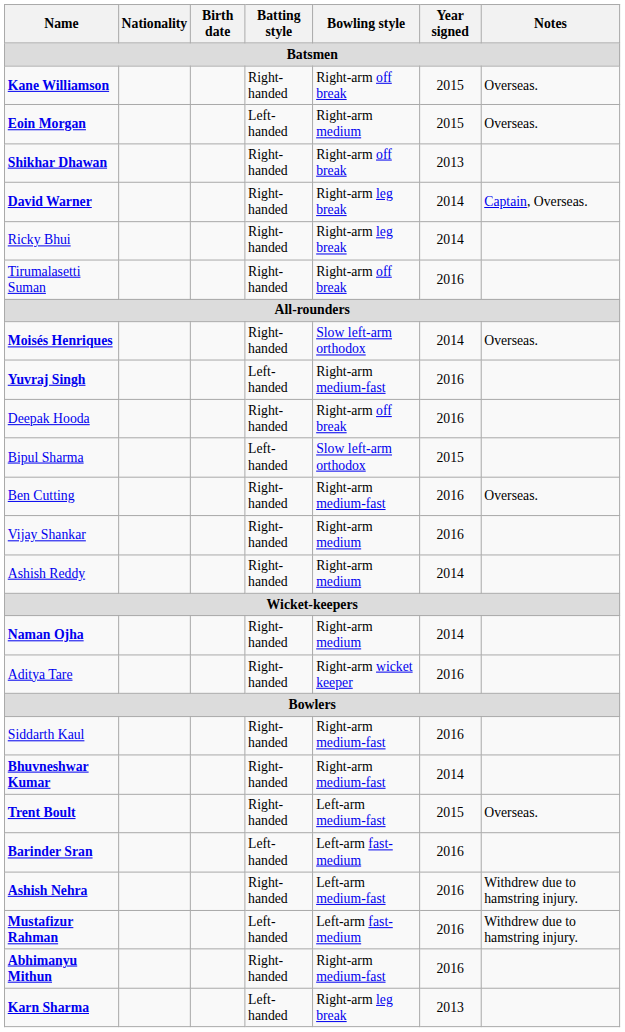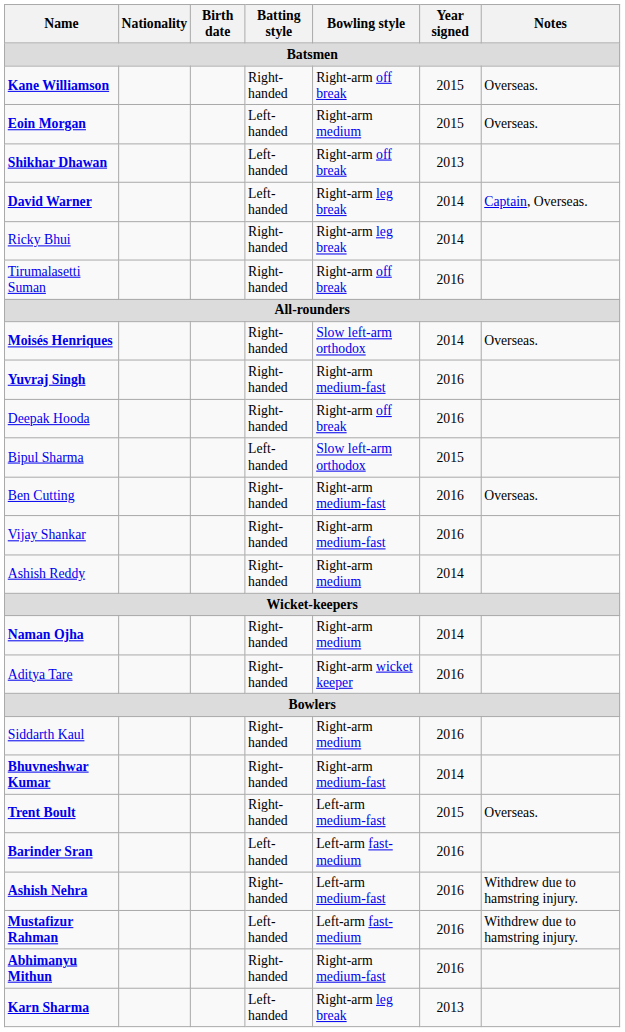 <table class="wikitable"  style="font-size:85%;">
 <tr>
 <th>Name</th>
 <th>Nationality</th>
 <th>Birth date</th>
 <th>Batting style</th>
 <th>Bowling style</th>
 <th>Year signed</th>
 <th>Notes</th>
 </tr>
 <tr>
 <th colspan="9" style="background: #DCDCDC; text-align:center;">Batsmen</th>
 </tr>
 <tr>
 <td><strong><a href='#'>Kane Williamson</a></strong></td>
 <td></td>
 <td></td>
 <td>Right-handed</td>
 <td>Right-arm <a href='#'>off break</a></td>
 <td style="text-align:center;">2015</td>
 <td>Overseas.</td>
 </tr>
 <tr>
 <td><strong><a href='#'>Eoin Morgan</a></strong></td>
 <td></td>
 <td></td>
 <td>Left-handed</td>
 <td>Right-arm <a href='#'>medium</a></td>
 <td style="text-align:center;">2015</td>
 <td>Overseas.</td>
 </tr>
 <tr>
 <td><strong><a href='#'>Shikhar Dhawan</a></strong></td>
 <td></td>
 <td></td>
-<td>Right-handed</td>
+<td>Left-handed</td>
 <td>Right-arm <a href='#'>off break</a></td>
 <td style="text-align:center;">2013</td>
 <td></td>
 </tr>
 <tr>
 <td><strong><a href='#'>David Warner</a></strong></td>
 <td></td>
 <td></td>
-<td>Right-handed</td>
+<td>Left-handed</td>
 <td>Right-arm <a href='#'>leg break</a></td>
 <td style="text-align:center;">2014</td>
 <td><a href='#'>Captain</a>, Overseas.</td>
 </tr>
 <tr>
 <td><a href='#'>Ricky Bhui</a></td>
 <td></td>
 <td></td>
 <td>Right-handed</td>
 <td>Right-arm <a href='#'>leg break</a></td>
 <td style="text-align:center;">2014</td>
 <td></td>
 </tr>
 <tr>
 <td><a href='#'>Tirumalasetti Suman</a></td>
 <td></td>
 <td></td>
 <td>Right-handed</td>
 <td>Right-arm <a href='#'>off break</a></td>
 <td style="text-align:center;">2016</td>
 <td></td>
 </tr>
 <tr>
 <th colspan="9" style="background: #DCDCDC; text-align:center;">All-rounders</th>
 </tr>
 <tr>
 <td><strong><a href='#'>Moisés Henriques</a></strong></td>
 <td></td>
 <td></td>
 <td>Right-handed</td>
 <td><a href='#'>Slow left-arm orthodox</a></td>
 <td style="text-align:center;">2014</td>
 <td>Overseas.</td>
 </tr>
 <tr>
 <td><strong><a href='#'>Yuvraj Singh</a></strong></td>
 <td></td>
 <td></td>
-<td>Left-handed</td>
+<td>Right-handed</td>
 <td>Right-arm <a href='#'>medium-fast</a></td>
 <td style="text-align:center;">2016</td>
 <td></td>
 </tr>
 <tr>
 <td><a href='#'>Deepak Hooda</a></td>
 <td></td>
 <td></td>
 <td>Right-handed</td>
 <td>Right-arm <a href='#'>off break</a></td>
 <td style="text-align:center;">2016</td>
 <td></td>
 </tr>
 <tr>
 <td><a href='#'>Bipul Sharma</a></td>
 <td></td>
 <td></td>
 <td>Left-handed</td>
 <td><a href='#'>Slow left-arm orthodox</a></td>
 <td style="text-align:center;">2015</td>
 <td></td>
 </tr>
 <tr>
 <td><a href='#'>Ben Cutting</a></td>
 <td></td>
 <td></td>
 <td>Right-handed</td>
 <td>Right-arm <a href='#'>medium-fast</a></td>
 <td style="text-align:center;">2016</td>
 <td>Overseas.</td>
 </tr>
 <tr>
 <td><a href='#'>Vijay Shankar</a></td>
 <td></td>
 <td></td>
 <td>Right-handed</td>
-<td>Right-arm <a href='#'>medium</a></td>
+<td>Right-arm <a href='#'>medium-fast</a></td>
 <td style="text-align:center;">2016</td>
 <td></td>
 </tr>
 <tr>
 <td><a href='#'>Ashish Reddy</a></td>
 <td></td>
 <td></td>
 <td>Right-handed</td>
 <td>Right-arm <a href='#'>medium</a></td>
 <td style="text-align:center;">2014</td>
 <td></td>
 </tr>
 <tr>
 <th colspan="9" style="background: #DCDCDC; text-align:center;">Wicket-keepers</th>
 </tr>
 <tr>
 <td><strong><a href='#'>Naman Ojha</a></strong></td>
 <td></td>
 <td></td>
 <td>Right-handed</td>
 <td>Right-arm <a href='#'>medium</a></td>
 <td style="text-align:center;">2014</td>
 <td></td>
 </tr>
 <tr>
 <td><a href='#'>Aditya Tare</a></td>
 <td></td>
 <td></td>
 <td>Right-handed</td>
 <td>Right-arm <a href='#'>wicket keeper</a></td>
 <td style="text-align:center;">2016</td>
 <td></td>
 </tr>
 <tr>
 <th colspan="9" style="background: #DCDCDC; text-align:center;">Bowlers</th>
 </tr>
 <tr>
 <td><a href='#'>Siddarth Kaul</a></td>
 <td></td>
 <td></td>
 <td>Right-handed</td>
-<td>Right-arm <a href='#'>medium-fast</a></td>
+<td>Right-arm <a href='#'>medium</a></td>
 <td style="text-align:center;">2016</td>
 <td></td>
 </tr>
 <tr>
 <td><strong><a href='#'>Bhuvneshwar Kumar</a></strong></td>
 <td></td>
 <td></td>
 <td>Right-handed</td>
 <td>Right-arm <a href='#'>medium-fast</a></td>
 <td style="text-align:center;">2014</td>
 <td></td>
 </tr>
 <tr>
 <td><strong><a href='#'>Trent Boult</a></strong></td>
 <td></td>
 <td></td>
 <td>Right-handed</td>
 <td>Left-arm <a href='#'>medium-fast</a></td>
 <td style="text-align:center;">2015</td>
 <td>Overseas.</td>
 </tr>
 <tr>
 <td><strong><a href='#'>Barinder Sran</a></strong></td>
 <td></td>
 <td></td>
 <td>Left-handed</td>
 <td>Left-arm <a href='#'>fast-medium</a></td>
 <td style="text-align:center;">2016</td>
 <td></td>
 </tr>
 <tr>
 <td><strong><a href='#'>Ashish Nehra</a></strong></td>
 <td></td>
 <td></td>
 <td>Right-handed</td>
 <td>Left-arm <a href='#'>medium-fast</a></td>
 <td style="text-align:center;">2016</td>
 <td>Withdrew due to hamstring injury.</td>
 </tr>
 <tr>
 <td><strong><a href='#'>Mustafizur Rahman</a></strong></td>
 <td></td>
 <td></td>
 <td>Left-handed</td>
 <td>Left-arm <a href='#'>fast-medium</a></td>
 <td style="text-align:center;">2016</td>
 <td>Withdrew due to hamstring injury.</td>
 </tr>
 <tr>
 <td><strong><a href='#'>Abhimanyu Mithun</a></strong></td>
 <td></td>
 <td></td>
 <td>Right-handed</td>
 <td>Right-arm <a href='#'>medium-fast</a></td>
 <td style="text-align:center;">2016</td>
 <td></td>
 </tr>
 <tr>
 <td><strong><a href='#'>Karn Sharma</a></strong></td>
 <td></td>
 <td></td>
 <td>Left-handed</td>
 <td>Right-arm <a href='#'>leg break</a></td>
 <td style="text-align:center;">2013</td>
 <td></td>
 </tr>
 </table>
